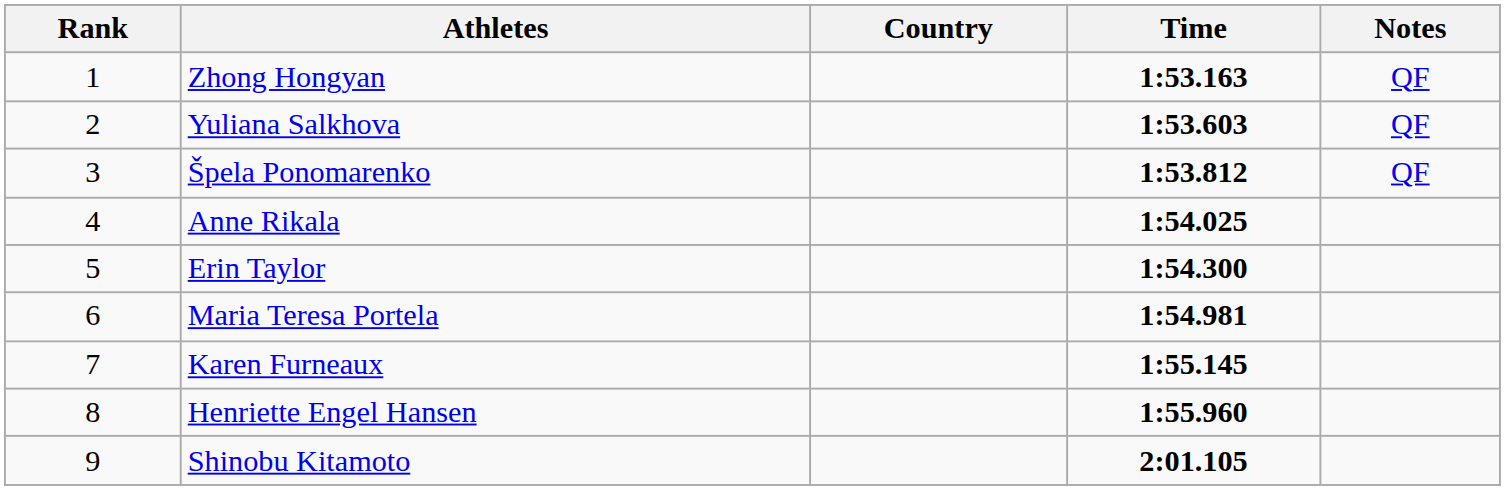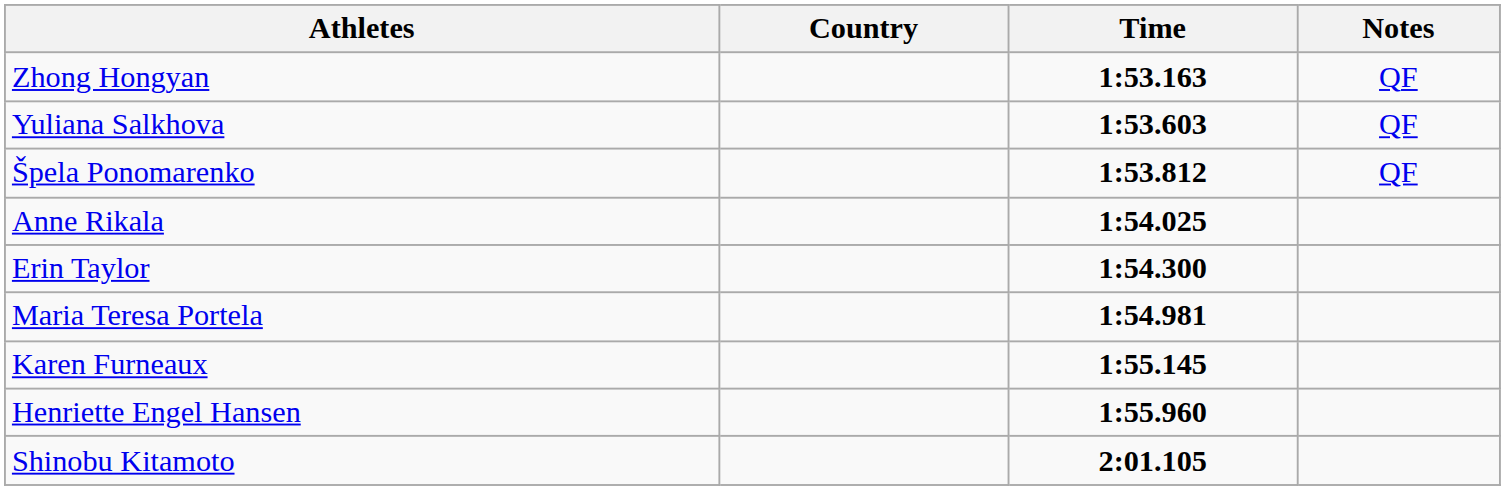 <table class="wikitable sortable" width=50% style="text-align:center">
 <tr>
-<th>Rank</th>
 <th>Athletes</th>
 <th>Country</th>
 <th>Time</th>
 <th>Notes</th>
 </tr>
 <tr>
-<td>1</td>
 <td align=left><a href='#'>Zhong Hongyan</a></td>
 <td align=left></td>
 <td><strong>1:53.163</strong></td>
 <td><a href='#'>QF</a></td>
 </tr>
 <tr>
-<td>2</td>
 <td align=left><a href='#'>Yuliana Salkhova</a></td>
 <td align=left></td>
 <td><strong>1:53.603</strong></td>
 <td><a href='#'>QF</a></td>
 </tr>
 <tr>
-<td>3</td>
 <td align=left><a href='#'>Špela Ponomarenko</a></td>
 <td align=left></td>
 <td><strong>1:53.812</strong></td>
 <td><a href='#'>QF</a></td>
 </tr>
 <tr>
-<td>4</td>
 <td align=left><a href='#'>Anne Rikala</a></td>
 <td align=left></td>
 <td><strong>1:54.025</strong></td>
 <td></td>
 </tr>
 <tr>
-<td>5</td>
 <td align=left><a href='#'>Erin Taylor</a></td>
 <td align=left></td>
 <td><strong>1:54.300</strong></td>
 <td></td>
 </tr>
 <tr>
-<td>6</td>
 <td align=left><a href='#'>Maria Teresa Portela</a></td>
 <td align=left></td>
 <td><strong>1:54.981</strong></td>
 <td></td>
 </tr>
 <tr>
-<td>7</td>
 <td align=left><a href='#'>Karen Furneaux</a></td>
 <td align=left></td>
 <td><strong>1:55.145</strong></td>
 <td></td>
 </tr>
 <tr>
-<td>8</td>
 <td align=left><a href='#'>Henriette Engel Hansen</a></td>
 <td align=left></td>
 <td><strong>1:55.960</strong></td>
 <td></td>
 </tr>
 <tr>
-<td>9</td>
 <td align=left><a href='#'>Shinobu Kitamoto</a></td>
 <td align=left></td>
 <td><strong>2:01.105</strong></td>
 <td></td>
 </tr>
 </table>
